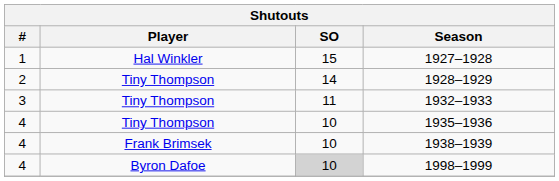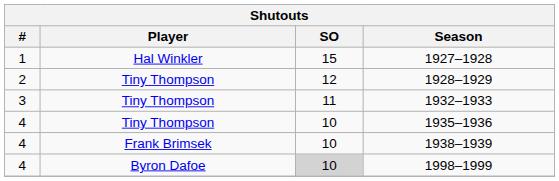 <table class="wikitable" style="text-align: center; font-size: 95%" width="70%">
 <tr>
 <th colspan="4">Shutouts</th>
 </tr>
 <tr>
 <th>#</th>
 <th>Player</th>
 <th>SO</th>
 <th>Season</th>
 </tr>
 <tr>
 <td>1</td>
 <td><a href='#'>Hal Winkler</a></td>
 <td>15</td>
 <td>1927–1928</td>
 </tr>
 <tr>
 <td>2</td>
 <td><a href='#'>Tiny Thompson</a></td>
-<td>14</td>
+<td>12</td>
 <td>1928–1929</td>
 </tr>
 <tr>
 <td>3</td>
 <td><a href='#'>Tiny Thompson</a></td>
 <td>11</td>
 <td>1932–1933</td>
 </tr>
 <tr>
 <td>4</td>
 <td><a href='#'>Tiny Thompson</a></td>
 <td>10</td>
 <td>1935–1936</td>
 </tr>
 <tr>
 <td>4</td>
 <td><a href='#'>Frank Brimsek</a></td>
 <td>10</td>
 <td>1938–1939</td>
 </tr>
 <tr>
 <td>4</td>
 <td><a href='#'>Byron Dafoe</a></td>
 <td style="background: lightgrey;">10</td>
 <td>1998–1999</td>
 </tr>
 <tr>
 </tr>
 </table>
